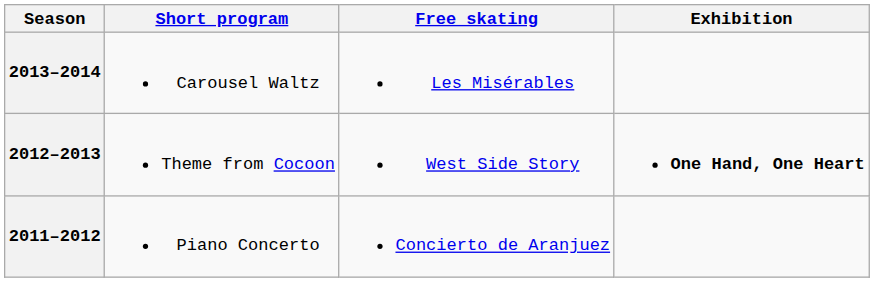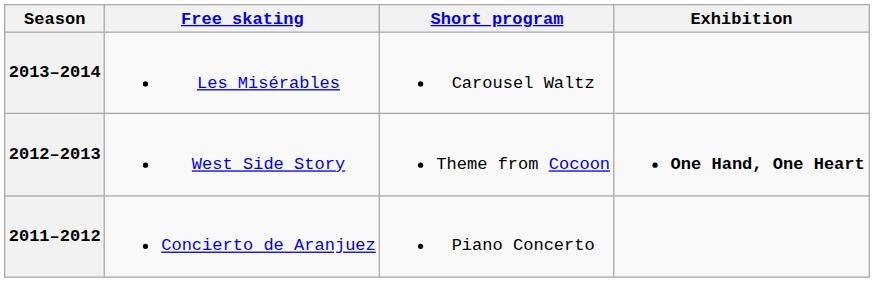 <table class=wikitable style=text-align:center>
 <tr>
 <th>Season</th>
+<th><a href='#'>Free skating</a></th>
 <th><a href='#'>Short program</a></th>
-<th><a href='#'>Free skating</a></th>
 <th>Exhibition</th>
 </tr>
 <tr>
 <th>2013–2014 <br> </th>
+<td><br><ul><li><a href='#'>Les Misérables</a> <br></li></ul></td>
 <td><br><ul><li>Carousel Waltz <br></li></ul></td>
-<td><br><ul><li><a href='#'>Les Misérables</a> <br></li></ul></td>
 <td></td>
 </tr>
 <tr>
 <th>2012–2013 <br> </th>
+<td><br><ul><li><a href='#'>West Side Story</a> <br></li></ul></td>
 <td><br><ul><li>Theme from <a href='#'>Cocoon</a> <br></li></ul></td>
-<td><br><ul><li><a href='#'>West Side Story</a> <br></li></ul></td>
 <td><strong><br><ul><li>One Hand, One Heart <br></li></ul></strong></td>
 </tr>
 <tr>
 <th>2011–2012 <br> </th>
+<td><br><ul><li><a href='#'>Concierto de Aranjuez</a> <br></li></ul></td>
 <td><br><ul><li>Piano Concerto <br></li></ul></td>
-<td><br><ul><li><a href='#'>Concierto de Aranjuez</a> <br></li></ul></td>
 <td></td>
 </tr>
 </table>
